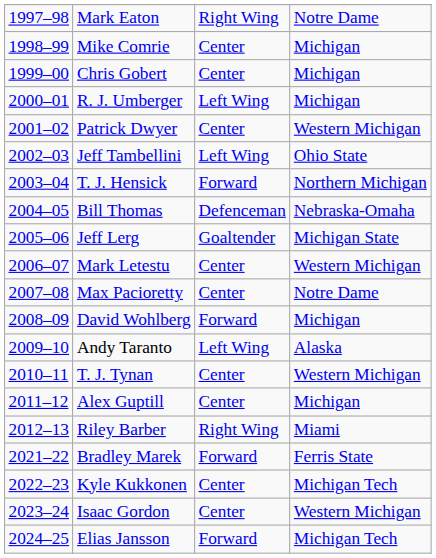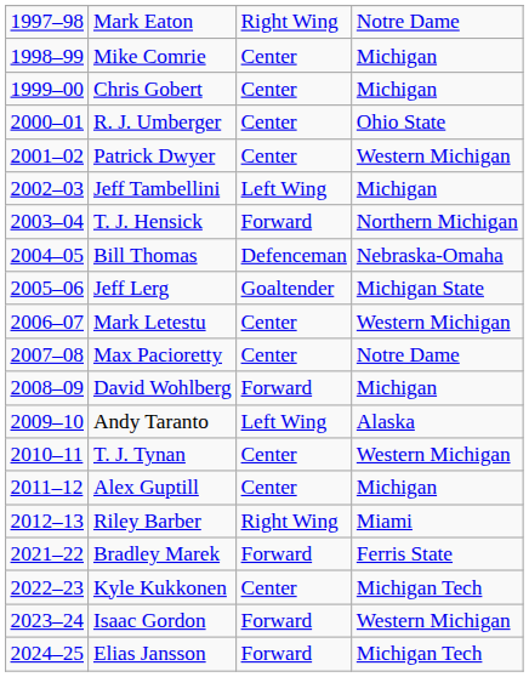 <table class="wikitable sortable">
 <tr>
 </tr>
 <tr>
 <td><a href='#'>1997–98</a></td>
 <td><a href='#'>Mark Eaton</a></td>
 <td><a href='#'>Right Wing</a></td>
 <td><a href='#'>Notre Dame</a></td>
 </tr>
 <tr>
 <td><a href='#'>1998–99</a></td>
 <td><a href='#'>Mike Comrie</a></td>
 <td><a href='#'>Center</a></td>
 <td><a href='#'>Michigan</a></td>
 </tr>
 <tr>
 <td><a href='#'>1999–00</a></td>
 <td><a href='#'>Chris Gobert</a></td>
 <td><a href='#'>Center</a></td>
 <td><a href='#'>Michigan</a></td>
 </tr>
 <tr>
 <td><a href='#'>2000–01</a></td>
 <td><a href='#'>R. J. Umberger</a></td>
-<td><a href='#'>Left Wing</a></td>
-<td><a href='#'>Michigan</a></td>
+<td><a href='#'>Center</a></td>
+<td><a href='#'>Ohio State</a></td>
 </tr>
 <tr>
 <td><a href='#'>2001–02</a></td>
 <td><a href='#'>Patrick Dwyer</a></td>
 <td><a href='#'>Center</a></td>
 <td><a href='#'>Western Michigan</a></td>
 </tr>
 <tr>
 <td><a href='#'>2002–03</a></td>
 <td><a href='#'>Jeff Tambellini</a></td>
 <td><a href='#'>Left Wing</a></td>
-<td><a href='#'>Ohio State</a></td>
+<td><a href='#'>Michigan</a></td>
 </tr>
 <tr>
 <td><a href='#'>2003–04</a></td>
 <td><a href='#'>T. J. Hensick</a></td>
 <td><a href='#'>Forward</a></td>
 <td><a href='#'>Northern Michigan</a></td>
 </tr>
 <tr>
 <td><a href='#'>2004–05</a></td>
 <td><a href='#'>Bill Thomas</a></td>
 <td><a href='#'>Defenceman</a></td>
 <td><a href='#'>Nebraska-Omaha</a></td>
 </tr>
 <tr>
 <td><a href='#'>2005–06</a></td>
 <td><a href='#'>Jeff Lerg</a></td>
 <td><a href='#'>Goaltender</a></td>
 <td><a href='#'>Michigan State</a></td>
 </tr>
 <tr>
 <td><a href='#'>2006–07</a></td>
 <td><a href='#'>Mark Letestu</a></td>
 <td><a href='#'>Center</a></td>
 <td><a href='#'>Western Michigan</a></td>
 </tr>
 <tr>
 <td><a href='#'>2007–08</a></td>
 <td><a href='#'>Max Pacioretty</a></td>
 <td><a href='#'>Center</a></td>
 <td><a href='#'>Notre Dame</a></td>
 </tr>
 <tr>
 <td><a href='#'>2008–09</a></td>
 <td><a href='#'>David Wohlberg</a></td>
 <td><a href='#'>Forward</a></td>
 <td><a href='#'>Michigan</a></td>
 </tr>
 <tr>
 <td><a href='#'>2009–10</a></td>
 <td>Andy Taranto</td>
 <td><a href='#'>Left Wing</a></td>
 <td><a href='#'>Alaska</a></td>
 </tr>
 <tr>
 <td><a href='#'>2010–11</a></td>
 <td><a href='#'>T. J. Tynan</a></td>
 <td><a href='#'>Center</a></td>
 <td><a href='#'>Western Michigan</a></td>
 </tr>
 <tr>
 <td><a href='#'>2011–12</a></td>
 <td><a href='#'>Alex Guptill</a></td>
 <td><a href='#'>Center</a></td>
 <td><a href='#'>Michigan</a></td>
 </tr>
 <tr>
 <td><a href='#'>2012–13</a></td>
 <td><a href='#'>Riley Barber</a></td>
 <td><a href='#'>Right Wing</a></td>
 <td><a href='#'>Miami</a></td>
 </tr>
 <tr>
 <td><a href='#'>2021–22</a></td>
 <td><a href='#'>Bradley Marek</a></td>
 <td><a href='#'>Forward</a></td>
 <td><a href='#'>Ferris State</a></td>
 </tr>
 <tr>
 <td><a href='#'>2022–23</a></td>
 <td><a href='#'>Kyle Kukkonen</a></td>
 <td><a href='#'>Center</a></td>
 <td><a href='#'>Michigan Tech</a></td>
 </tr>
 <tr>
 <td><a href='#'>2023–24</a></td>
 <td><a href='#'>Isaac Gordon</a></td>
-<td><a href='#'>Center</a></td>
+<td><a href='#'>Forward</a></td>
 <td><a href='#'>Western Michigan</a></td>
 </tr>
 <tr>
 <td><a href='#'>2024–25</a></td>
 <td><a href='#'>Elias Jansson</a></td>
 <td><a href='#'>Forward</a></td>
 <td><a href='#'>Michigan Tech</a></td>
 </tr>
 </table>
